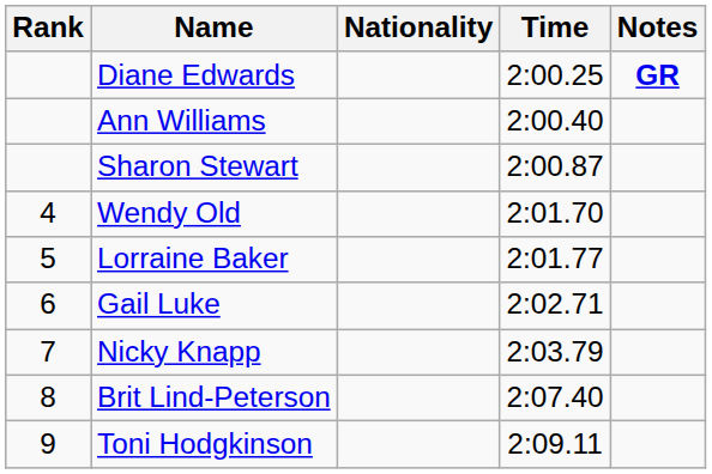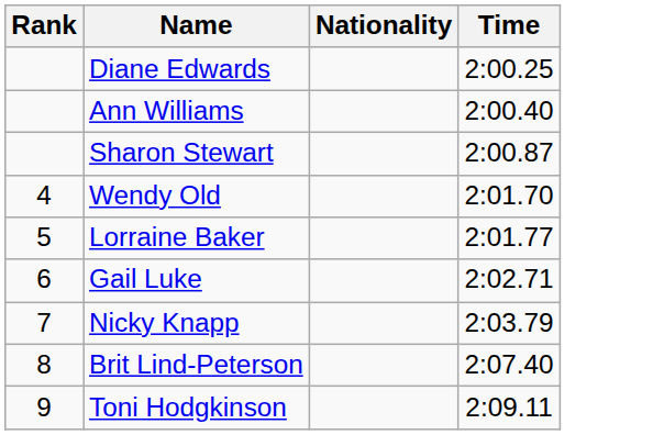 <table class="wikitable sortable" style=" text-align:center">
 <tr>
 <th>Rank</th>
 <th>Name</th>
 <th>Nationality</th>
 <th>Time</th>
-<th>Notes</th>
 </tr>
 <tr>
 <td></td>
 <td align=left><a href='#'>Diane Edwards</a></td>
 <td align=left></td>
 <td>2:00.25</td>
-<td><strong><a href='#'>GR</a></strong></td>
 </tr>
 <tr>
 <td></td>
 <td align=left><a href='#'>Ann Williams</a></td>
 <td align=left></td>
 <td>2:00.40</td>
-<td></td>
 </tr>
 <tr>
 <td></td>
 <td align=left><a href='#'>Sharon Stewart</a></td>
 <td align=left></td>
 <td>2:00.87</td>
-<td></td>
 </tr>
 <tr>
 <td>4</td>
 <td align=left><a href='#'>Wendy Old</a></td>
 <td align=left></td>
 <td>2:01.70</td>
-<td></td>
 </tr>
 <tr>
 <td>5</td>
 <td align=left><a href='#'>Lorraine Baker</a></td>
 <td align=left></td>
 <td>2:01.77</td>
-<td></td>
 </tr>
 <tr>
 <td>6</td>
 <td align=left><a href='#'>Gail Luke</a></td>
 <td align=left></td>
 <td>2:02.71</td>
-<td></td>
 </tr>
 <tr>
 <td>7</td>
 <td align=left><a href='#'>Nicky Knapp</a></td>
 <td align=left></td>
 <td>2:03.79</td>
-<td></td>
 </tr>
 <tr>
 <td>8</td>
 <td align=left><a href='#'>Brit Lind-Peterson</a></td>
 <td align=left></td>
 <td>2:07.40</td>
-<td></td>
 </tr>
 <tr>
 <td>9</td>
 <td align=left><a href='#'>Toni Hodgkinson</a></td>
 <td align=left></td>
 <td>2:09.11</td>
-<td></td>
 </tr>
 </table>
